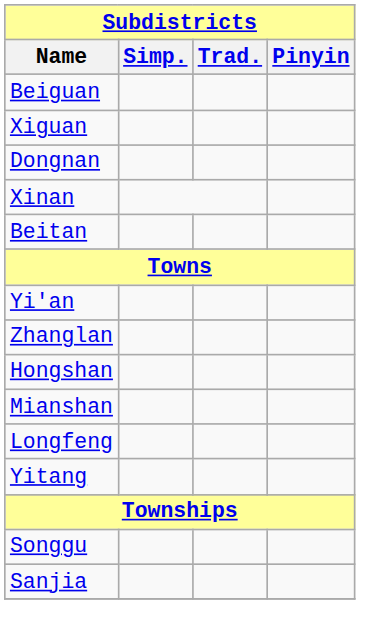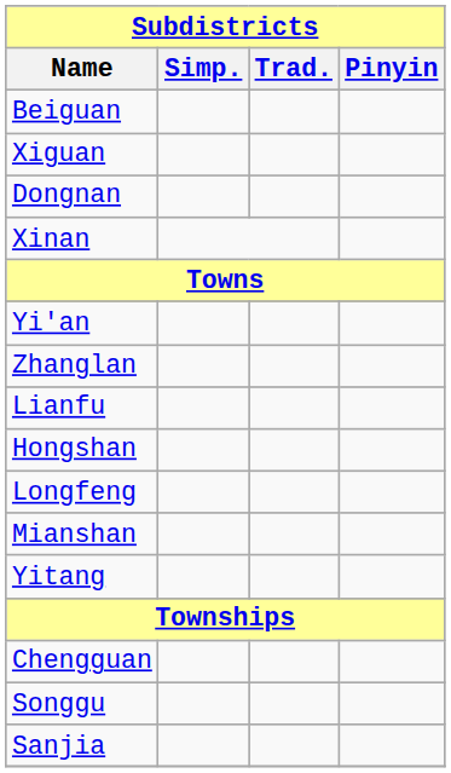 <table class="wikitable">
 <tr>
 <th colspan=4 style="background:#ffff99;"><a href='#'>Subdistricts</a></th>
 </tr>
 <tr>
 <th>Name</th>
 <th><a href='#'>Simp.</a></th>
 <th><a href='#'>Trad.</a></th>
 <th><a href='#'>Pinyin</a></th>
 </tr>
 <tr>
 <td><a href='#'>Beiguan</a></td>
 <td></td>
 <td></td>
 <td></td>
 </tr>
 <tr>
 <td><a href='#'>Xiguan</a></td>
 <td></td>
 <td></td>
 <td></td>
 </tr>
 <tr>
 <td><a href='#'>Dongnan</a></td>
 <td></td>
 <td></td>
 <td></td>
 </tr>
 <tr>
 <td><a href='#'>Xinan</a></td>
 <td colspan=2></td>
 <td></td>
 </tr>
 <tr>
-<td><a href='#'>Beitan</a></td>
-<td></td>
-<td></td>
-<td></td>
-</tr>
-<tr>
 <th colspan=4 style="background:#ffff99;"><a href='#'>Towns</a></th>
 </tr>
 <tr>
 <td><a href='#'>Yi'an</a></td>
 <td></td>
 <td></td>
 <td></td>
 </tr>
 <tr>
 <td><a href='#'>Zhanglan</a></td>
 <td></td>
 <td></td>
 <td></td>
 </tr>
 <tr>
+<td><a href='#'>Lianfu</a></td>
+<td></td>
+<td></td>
+<td></td>
+</tr>
+<tr>
 <td><a href='#'>Hongshan</a></td>
 <td></td>
 <td></td>
 <td></td>
 </tr>
 <tr>
-<td><a href='#'>Mianshan</a></td>
+<td><a href='#'>Longfeng</a></td>
 <td></td>
 <td></td>
 <td></td>
 </tr>
 <tr>
-<td><a href='#'>Longfeng</a></td>
+<td><a href='#'>Mianshan</a></td>
 <td></td>
 <td></td>
 <td></td>
 </tr>
 <tr>
 <td><a href='#'>Yitang</a></td>
 <td></td>
 <td></td>
 <td></td>
 </tr>
 <tr>
 <th colspan=4 style="background:#ffff99;"><a href='#'>Townships</a></th>
+</tr>
+<tr>
+<td><a href='#'>Chengguan</a></td>
+<td></td>
+<td></td>
+<td></td>
 </tr>
 <tr>
 <td><a href='#'>Songgu</a></td>
 <td></td>
 <td></td>
 <td></td>
 </tr>
 <tr>
 <td><a href='#'>Sanjia</a></td>
 <td></td>
 <td></td>
 <td></td>
 </tr>
 <tr>
 </tr>
 </table>
